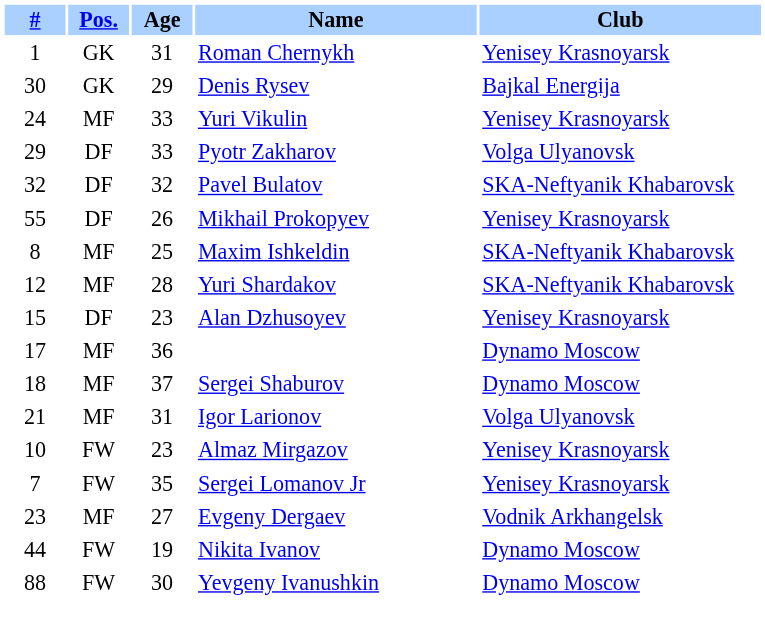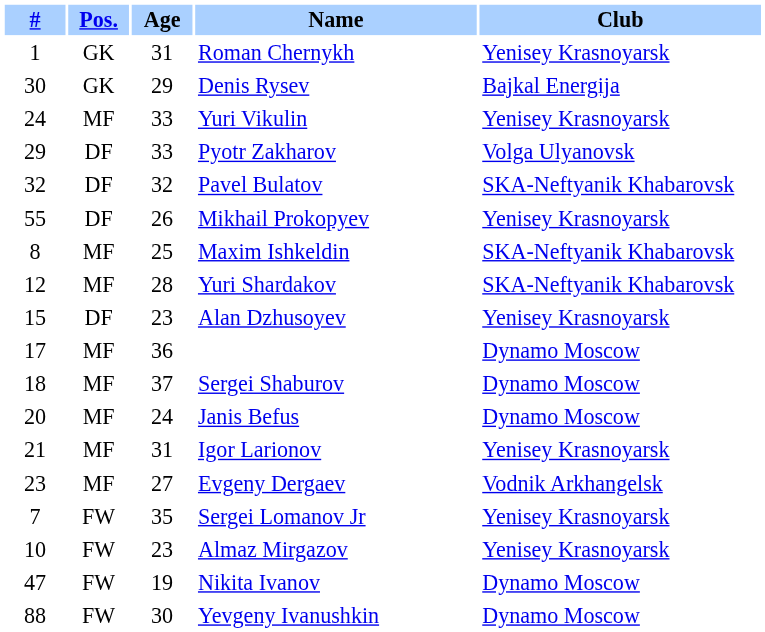 <table border="0" cellspacing="2" cellpadding="2">
 <tr bgcolor=AAD0FF>
 <th width=40><a href='#'>#</a></th>
 <th width=40><a href='#'>Pos.</a></th>
 <th width=40>Age</th>
 <th width=200>Name</th>
 <th width=200>Club</th>
 </tr>
 <tr>
 <td align=center>1</td>
 <td align=center>GK</td>
 <td align=center>31</td>
 <td><a href='#'>Roman Chernykh</a></td>
 <td> <a href='#'>Yenisey Krasnoyarsk</a></td>
 </tr>
 <tr>
 <td align=center>30</td>
 <td align=center>GK</td>
 <td align=center>29</td>
 <td><a href='#'>Denis Rysev</a></td>
 <td> <a href='#'>Bajkal Energija</a></td>
 </tr>
 <tr>
 <td align=center>24</td>
 <td align=center>MF</td>
 <td align=center>33</td>
 <td><a href='#'>Yuri Vikulin</a></td>
 <td> <a href='#'>Yenisey Krasnoyarsk</a></td>
 </tr>
 <tr>
 <td align=center>29</td>
 <td align=center>DF</td>
 <td align=center>33</td>
 <td><a href='#'>Pyotr Zakharov</a></td>
 <td> <a href='#'>Volga Ulyanovsk</a></td>
 </tr>
 <tr>
 <td align=center>32</td>
 <td align=center>DF</td>
 <td align=center>32</td>
 <td><a href='#'>Pavel Bulatov</a></td>
 <td> <a href='#'>SKA-Neftyanik Khabarovsk</a></td>
 </tr>
 <tr>
 <td align=center>55</td>
 <td align=center>DF</td>
 <td align=center>26</td>
 <td><a href='#'>Mikhail Prokopyev</a></td>
 <td> <a href='#'>Yenisey Krasnoyarsk</a></td>
 </tr>
 <tr>
 <td align=center>8</td>
 <td align=center>MF</td>
 <td align=center>25</td>
 <td><a href='#'>Maxim Ishkeldin</a></td>
 <td> <a href='#'>SKA-Neftyanik Khabarovsk</a></td>
 </tr>
 <tr>
 <td align=center>12</td>
 <td align=center>MF</td>
 <td align=center>28</td>
 <td><a href='#'>Yuri Shardakov</a></td>
 <td> <a href='#'>SKA-Neftyanik Khabarovsk</a></td>
 </tr>
 <tr>
 <td align=center>15</td>
 <td align=center>DF</td>
 <td align=center>23</td>
 <td><a href='#'>Alan Dzhusoyev</a></td>
 <td> <a href='#'>Yenisey Krasnoyarsk</a></td>
 </tr>
 <tr>
 <td align=center>17</td>
 <td align=center>MF</td>
 <td align=center>36</td>
 <td></td>
 <td> <a href='#'>Dynamo Moscow</a></td>
 </tr>
 <tr>
 <td align=center>18</td>
 <td align=center>MF</td>
 <td align=center>37</td>
 <td><a href='#'>Sergei Shaburov</a></td>
 <td> <a href='#'>Dynamo Moscow</a></td>
 </tr>
 <tr>
+<td align=center>20</td>
+<td align=center>MF</td>
+<td align=center>24</td>
+<td><a href='#'>Janis Befus</a></td>
+<td> <a href='#'>Dynamo Moscow</a></td>
+</tr>
+<tr>
 <td align=center>21</td>
 <td align=center>MF</td>
 <td align=center>31</td>
 <td><a href='#'>Igor Larionov</a></td>
-<td> <a href='#'>Volga Ulyanovsk</a></td>
-</tr>
-<tr>
-<td align=center>10</td>
-<td align=center>FW</td>
-<td align=center>23</td>
-<td><a href='#'>Almaz Mirgazov</a></td>
-<td> <a href='#'>Yenisey Krasnoyarsk</a></td>
-</tr>
-<tr>
-<td align=center>7</td>
-<td align=center>FW</td>
-<td align=center>35</td>
-<td><a href='#'>Sergei Lomanov Jr</a></td>
 <td> <a href='#'>Yenisey Krasnoyarsk</a></td>
 </tr>
 <tr>
 <td align=center>23</td>
 <td align=center>MF</td>
 <td align=center>27</td>
 <td><a href='#'>Evgeny Dergaev</a></td>
 <td> <a href='#'>Vodnik Arkhangelsk</a></td>
 </tr>
 <tr>
-<td align=center>44</td>
+<td align=center>7</td>
+<td align=center>FW</td>
+<td align=center>35</td>
+<td><a href='#'>Sergei Lomanov Jr</a></td>
+<td> <a href='#'>Yenisey Krasnoyarsk</a></td>
+</tr>
+<tr>
+<td align=center>10</td>
+<td align=center>FW</td>
+<td align=center>23</td>
+<td><a href='#'>Almaz Mirgazov</a></td>
+<td> <a href='#'>Yenisey Krasnoyarsk</a></td>
+</tr>
+<tr>
+<td align=center>47</td>
 <td align=center>FW</td>
 <td align=center>19</td>
 <td><a href='#'>Nikita Ivanov</a></td>
 <td> <a href='#'>Dynamo Moscow</a></td>
 </tr>
 <tr>
 <td align=center>88</td>
 <td align=center>FW</td>
 <td align=center>30</td>
 <td><a href='#'>Yevgeny Ivanushkin</a></td>
 <td> <a href='#'>Dynamo Moscow</a></td>
 </tr>
 </table>
